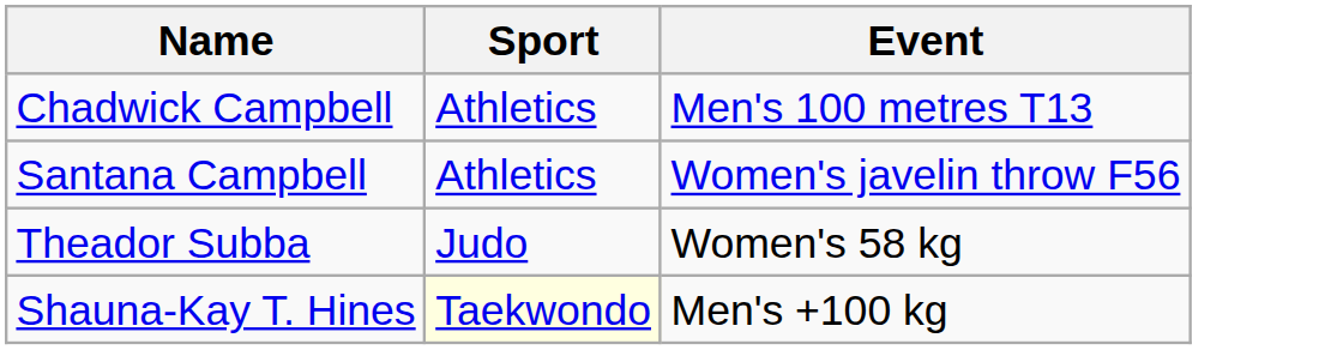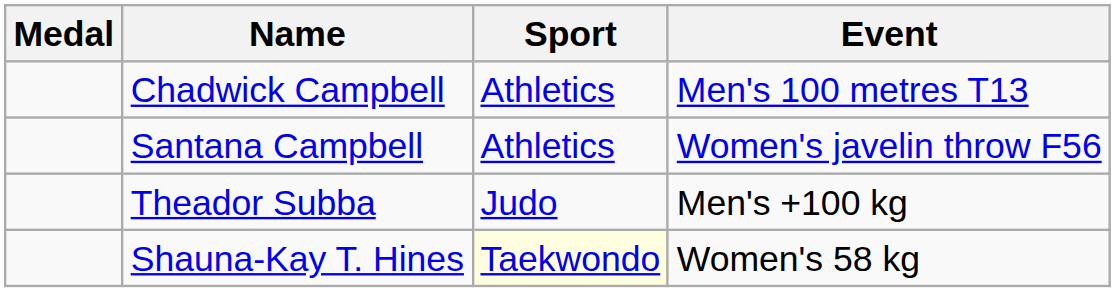 <table class="wikitable sortable" style="font-size: 95%;">
 <tr>
+<th>Medal</th>
 <th>Name</th>
 <th>Sport</th>
 <th>Event</th>
 </tr>
 <tr>
+<td></td>
 <td><a href='#'>Chadwick Campbell</a></td>
 <td><a href='#'>Athletics</a></td>
 <td><a href='#'>Men's 100 metres T13</a></td>
 </tr>
 <tr>
+<td></td>
 <td><a href='#'>Santana Campbell</a></td>
 <td><a href='#'>Athletics</a></td>
 <td><a href='#'>Women's javelin throw F56</a></td>
 </tr>
 <tr>
+<td></td>
 <td><a href='#'>Theador Subba</a></td>
 <td><a href='#'>Judo</a></td>
+<td>Men's +100 kg</td>
+</tr>
+<tr>
+<td></td>
+<td><a href='#'>Shauna-Kay T. Hines</a></td>
+<td style="background: lightyellow;"><a href='#'>Taekwondo</a></td>
 <td>Women's 58 kg</td>
 </tr>
-<tr>
-<td><a href='#'>Shauna-Kay T. Hines</a></td>
-<td style="background: lightyellow;"><a href='#'>Taekwondo</a></td>
-<td>Men's +100 kg</td>
-</tr>
 </table>
